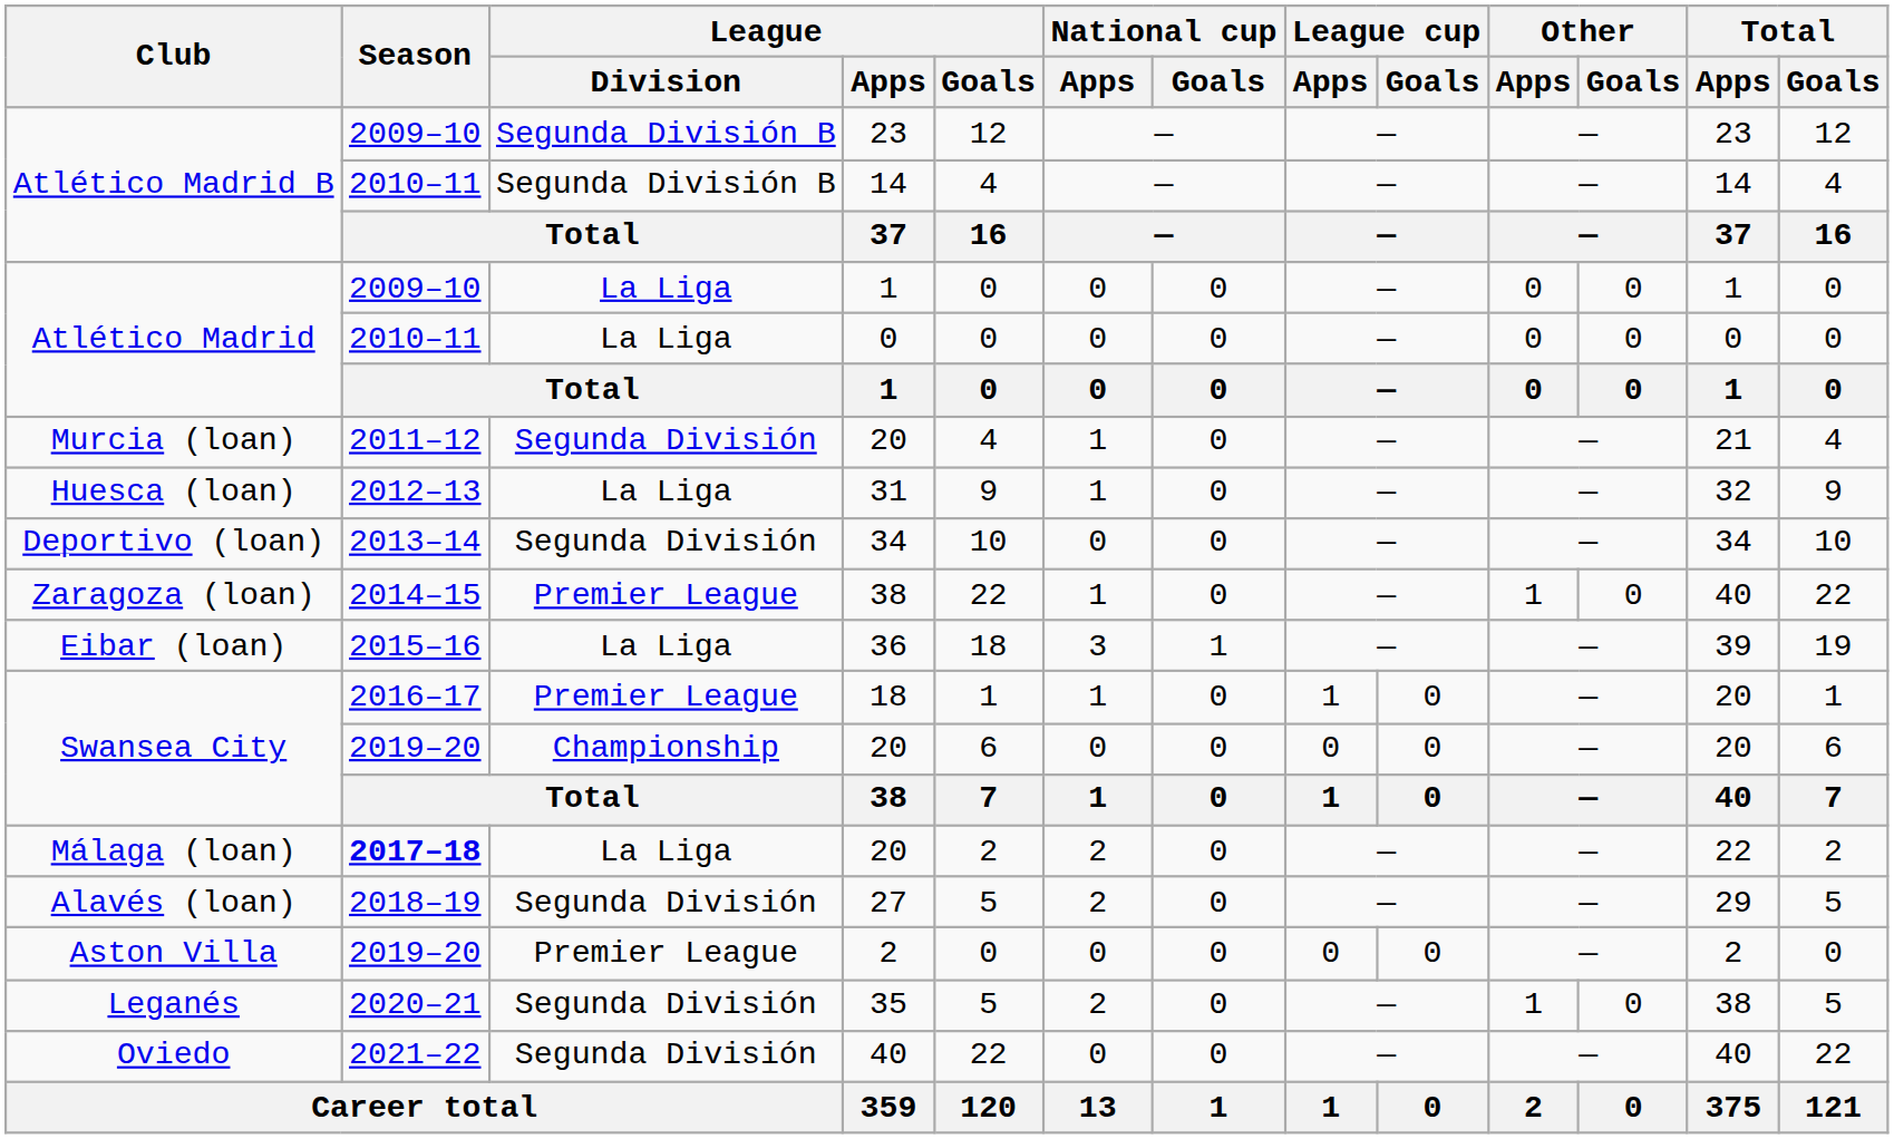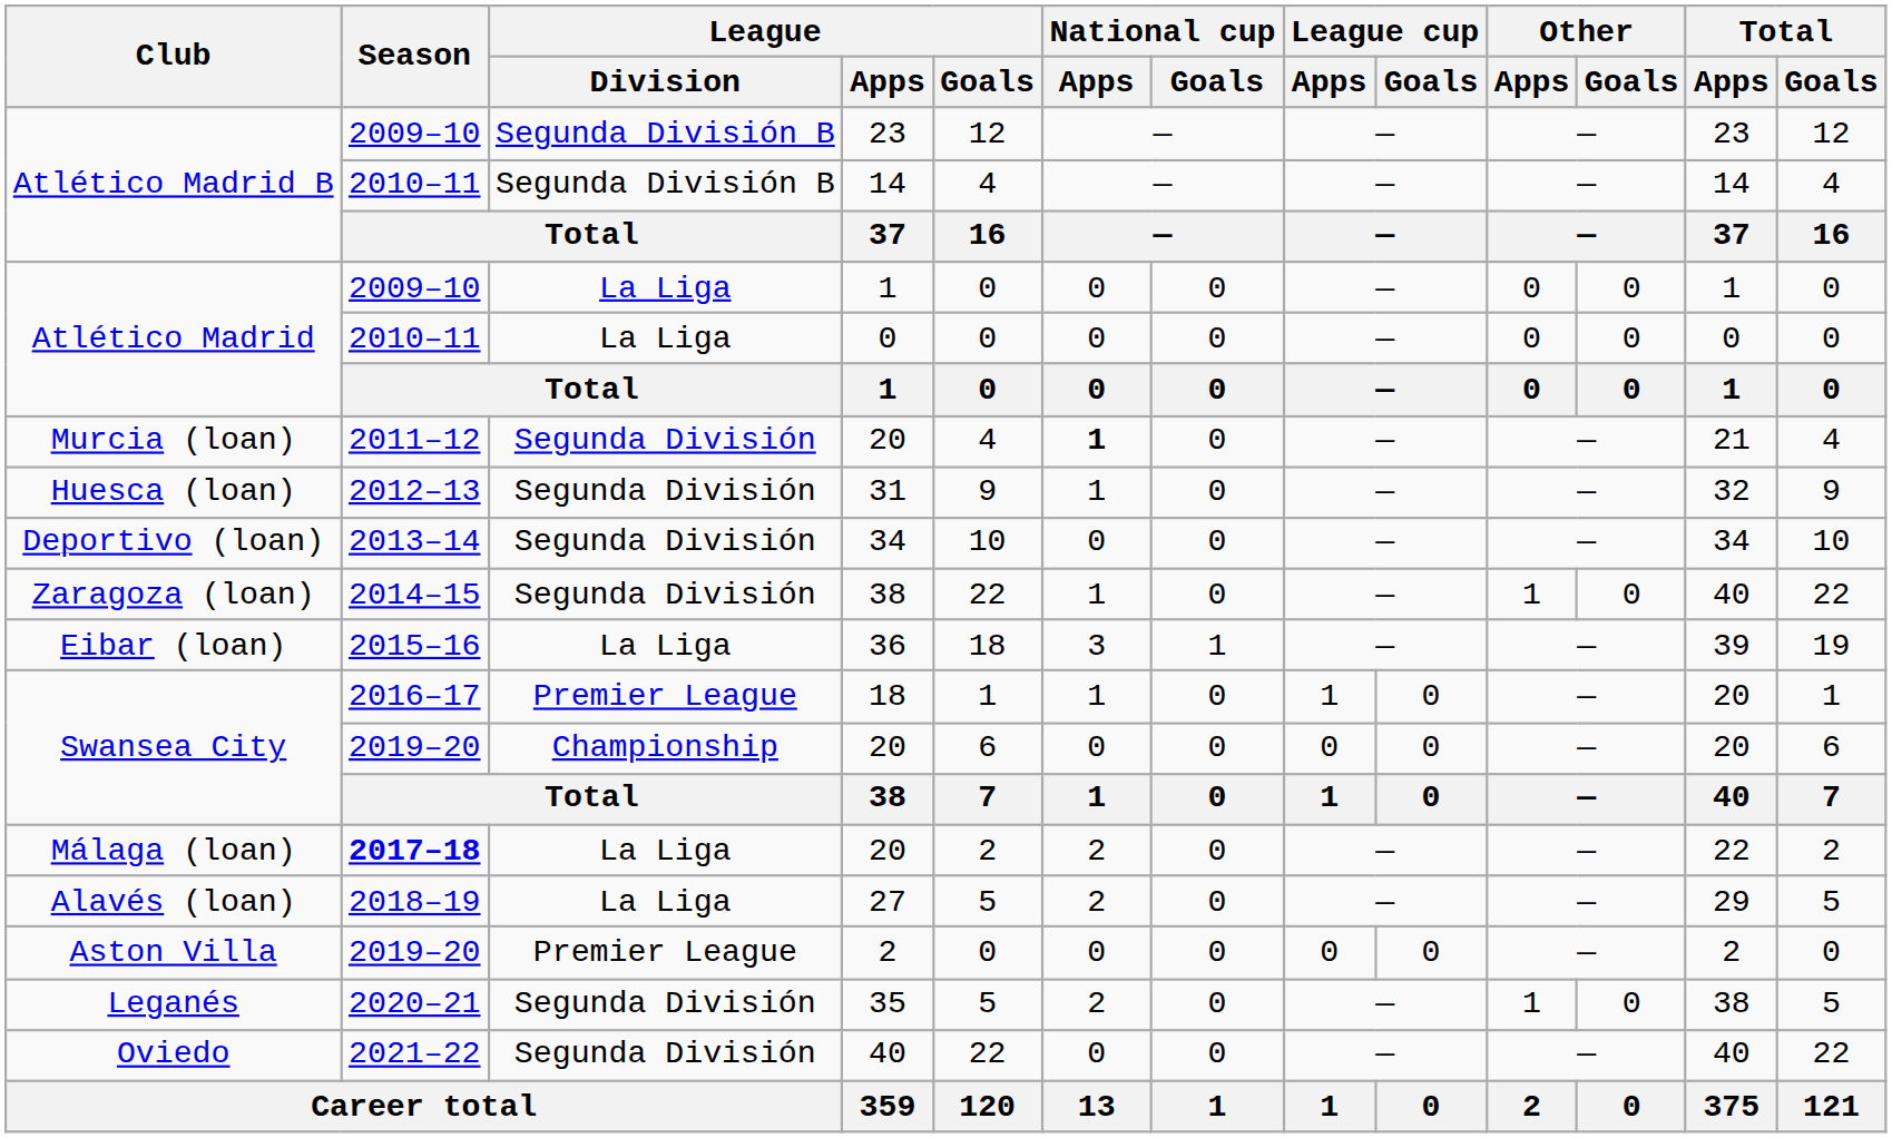 <table class="wikitable" style="text-align:center">
 <tr>
 <th rowspan="2">Club</th>
 <th rowspan="2">Season</th>
 <th colspan="3">League</th>
 <th colspan="2">National cup</th>
 <th colspan="2">League cup</th>
 <th colspan="2">Other</th>
 <th colspan="2">Total</th>
 </tr>
 <tr>
 <th>Division</th>
 <th>Apps</th>
 <th>Goals</th>
 <th>Apps</th>
 <th>Goals</th>
 <th>Apps</th>
 <th>Goals</th>
 <th>Apps</th>
 <th>Goals</th>
 <th>Apps</th>
 <th>Goals</th>
 </tr>
 <tr>
 <td rowspan="3"><a href='#'>Atlético Madrid B</a></td>
 <td><a href='#'>2009–10</a></td>
 <td><a href='#'>Segunda División B</a></td>
 <td>23</td>
 <td>12</td>
 <td colspan="2">—</td>
 <td colspan="2">—</td>
 <td colspan="2">—</td>
 <td>23</td>
 <td>12</td>
 </tr>
 <tr>
 <td><a href='#'>2010–11</a></td>
 <td>Segunda División B</td>
 <td>14</td>
 <td>4</td>
 <td colspan="2">—</td>
 <td colspan="2">—</td>
 <td colspan="2">—</td>
 <td>14</td>
 <td>4</td>
 </tr>
 <tr>
 <th colspan="2">Total</th>
 <th>37</th>
 <th>16</th>
 <th colspan="2">—</th>
 <th colspan="2">—</th>
 <th colspan="2">—</th>
 <th>37</th>
 <th>16</th>
 </tr>
 <tr>
 <td rowspan="3"><a href='#'>Atlético Madrid</a></td>
 <td><a href='#'>2009–10</a></td>
 <td><a href='#'>La Liga</a></td>
 <td>1</td>
 <td>0</td>
 <td>0</td>
 <td>0</td>
 <td colspan="2">—</td>
 <td>0</td>
 <td>0</td>
 <td>1</td>
 <td>0</td>
 </tr>
 <tr>
 <td><a href='#'>2010–11</a></td>
 <td>La Liga</td>
 <td>0</td>
 <td>0</td>
 <td>0</td>
 <td>0</td>
 <td colspan="2">—</td>
 <td>0</td>
 <td>0</td>
 <td>0</td>
 <td>0</td>
 </tr>
 <tr>
 <th colspan="2">Total</th>
 <th>1</th>
 <th>0</th>
 <th>0</th>
 <th>0</th>
 <th colspan="2">—</th>
 <th>0</th>
 <th>0</th>
 <th>1</th>
 <th>0</th>
 </tr>
 <tr>
 <td><a href='#'>Murcia</a> (loan)</td>
 <td><a href='#'>2011–12</a></td>
 <td><a href='#'>Segunda División</a></td>
 <td>20</td>
 <td>4</td>
-<td>1</td>
+<td><strong>1</strong></td>
 <td>0</td>
 <td colspan="2">—</td>
 <td colspan="2">—</td>
 <td>21</td>
 <td>4</td>
 </tr>
 <tr>
 <td><a href='#'>Huesca</a> (loan)</td>
 <td><a href='#'>2012–13</a></td>
-<td>La Liga</td>
+<td>Segunda División</td>
 <td>31</td>
 <td>9</td>
 <td>1</td>
 <td>0</td>
 <td colspan="2">—</td>
 <td colspan="2">—</td>
 <td>32</td>
 <td>9</td>
 </tr>
 <tr>
 <td><a href='#'>Deportivo</a> (loan)</td>
 <td><a href='#'>2013–14</a></td>
 <td>Segunda División</td>
 <td>34</td>
 <td>10</td>
 <td>0</td>
 <td>0</td>
 <td colspan="2">—</td>
 <td colspan="2">—</td>
 <td>34</td>
 <td>10</td>
 </tr>
 <tr>
 <td><a href='#'>Zaragoza</a> (loan)</td>
 <td><a href='#'>2014–15</a></td>
-<td><a href='#'>Premier League</a></td>
+<td>Segunda División</td>
 <td>38</td>
 <td>22</td>
 <td>1</td>
 <td>0</td>
 <td colspan="2">—</td>
 <td>1</td>
 <td>0</td>
 <td>40</td>
 <td>22</td>
 </tr>
 <tr>
 <td><a href='#'>Eibar</a> (loan)</td>
 <td><a href='#'>2015–16</a></td>
 <td>La Liga</td>
 <td>36</td>
 <td>18</td>
 <td>3</td>
 <td>1</td>
 <td colspan="2">—</td>
 <td colspan="2">—</td>
 <td>39</td>
 <td>19</td>
 </tr>
 <tr>
 <td rowspan="3"><a href='#'>Swansea City</a></td>
 <td><a href='#'>2016–17</a></td>
 <td><a href='#'>Premier League</a></td>
 <td>18</td>
 <td>1</td>
 <td>1</td>
 <td>0</td>
 <td>1</td>
 <td>0</td>
 <td colspan="2">—</td>
 <td>20</td>
 <td>1</td>
 </tr>
 <tr>
 <td><a href='#'>2019–20</a></td>
 <td><a href='#'>Championship</a></td>
 <td>20</td>
 <td>6</td>
 <td>0</td>
 <td>0</td>
 <td>0</td>
 <td>0</td>
 <td colspan="2">—</td>
 <td>20</td>
 <td>6</td>
 </tr>
 <tr>
 <th colspan="2">Total</th>
 <th>38</th>
 <th>7</th>
 <th>1</th>
 <th>0</th>
 <th>1</th>
 <th>0</th>
 <th colspan="2">—</th>
 <th>40</th>
 <th>7</th>
 </tr>
 <tr>
 <td><a href='#'>Málaga</a> (loan)</td>
 <td><strong><a href='#'>2017–18</a></strong></td>
 <td>La Liga</td>
 <td>20</td>
 <td>2</td>
 <td>2</td>
 <td>0</td>
 <td colspan="2">—</td>
 <td colspan="2">—</td>
 <td>22</td>
 <td>2</td>
 </tr>
 <tr>
 <td><a href='#'>Alavés</a> (loan)</td>
 <td><a href='#'>2018–19</a></td>
-<td>Segunda División</td>
+<td>La Liga</td>
 <td>27</td>
 <td>5</td>
 <td>2</td>
 <td>0</td>
 <td colspan="2">—</td>
 <td colspan="2">—</td>
 <td>29</td>
 <td>5</td>
 </tr>
 <tr>
 <td><a href='#'>Aston Villa</a></td>
 <td><a href='#'>2019–20</a></td>
 <td>Premier League</td>
 <td>2</td>
 <td>0</td>
 <td>0</td>
 <td>0</td>
 <td>0</td>
 <td>0</td>
 <td colspan="2">—</td>
 <td>2</td>
 <td>0</td>
 </tr>
 <tr>
 <td><a href='#'>Leganés</a></td>
 <td><a href='#'>2020–21</a></td>
 <td>Segunda División</td>
 <td>35</td>
 <td>5</td>
 <td>2</td>
 <td>0</td>
 <td colspan="2">—</td>
 <td>1</td>
 <td>0</td>
 <td>38</td>
 <td>5</td>
 </tr>
 <tr>
 <td><a href='#'>Oviedo</a></td>
 <td><a href='#'>2021–22</a></td>
 <td>Segunda División</td>
 <td>40</td>
 <td>22</td>
 <td>0</td>
 <td>0</td>
 <td colspan="2">—</td>
 <td colspan="2">—</td>
 <td>40</td>
 <td>22</td>
 </tr>
 <tr>
 <th colspan="3">Career total</th>
 <th>359</th>
 <th>120</th>
 <th>13</th>
 <th>1</th>
 <th>1</th>
 <th>0</th>
 <th>2</th>
 <th>0</th>
 <th>375</th>
 <th>121</th>
 </tr>
 </table>
